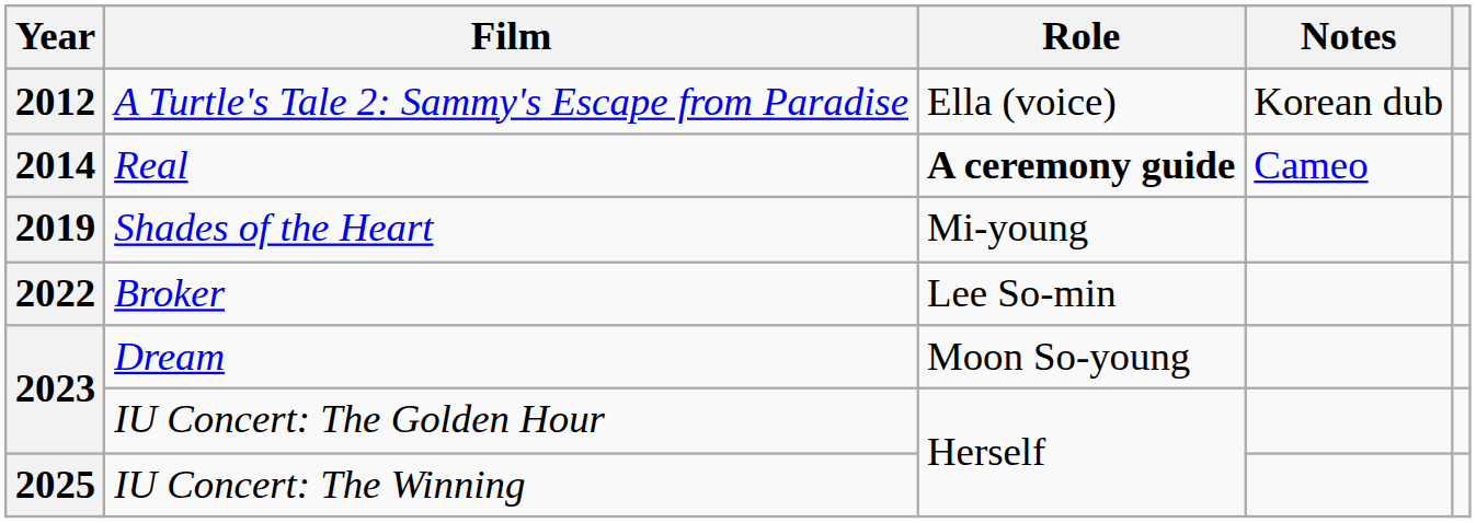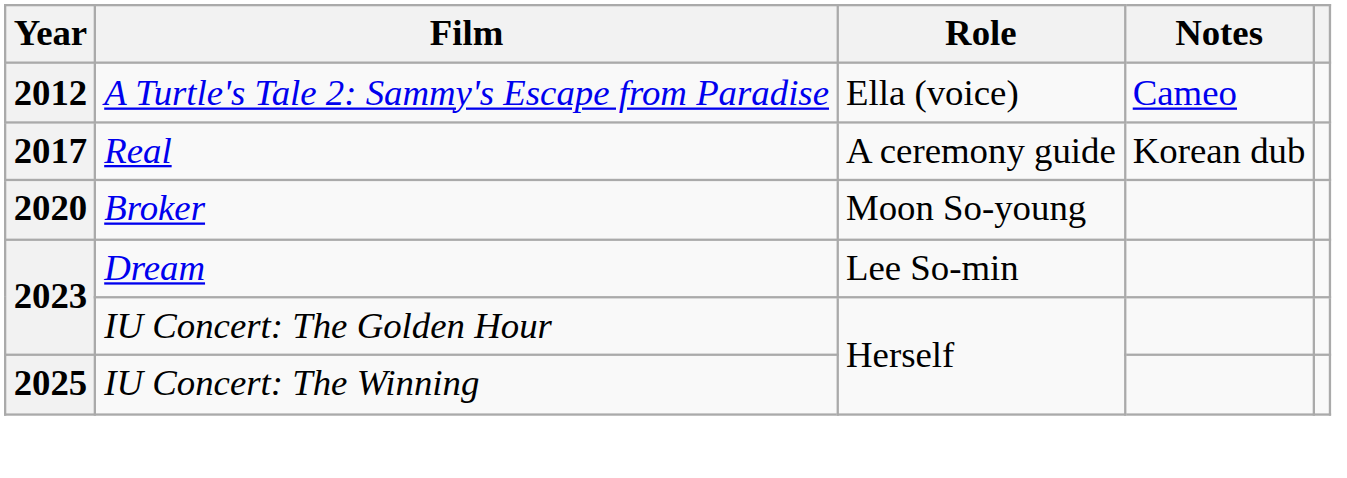 <table class="wikitable plainrowheaders sortable">
 <tr>
 <th scope="col">Year</th>
 <th scope="col">Film</th>
 <th scope="col">Role</th>
 <th scope="col" class="unsortable">Notes</th>
 <th scope="col" class="unsortable"></th>
 </tr>
 <tr>
 <th scope="row">2012</th>
 <td><em><a href='#'>A Turtle's Tale 2: Sammy's Escape from Paradise</a></em></td>
 <td>Ella (voice)</td>
+<td><a href='#'>Cameo</a></td>
+<td style="text-align:center"></td>
+</tr>
+<tr>
+<th scope="row">2017</th>
+<td><em><a href='#'>Real</a></em></td>
+<td>A ceremony guide</td>
 <td>Korean dub</td>
 <td style="text-align:center"></td>
 </tr>
 <tr>
-<th scope="row">2014</th>
-<td><em><a href='#'>Real</a></em></td>
-<td><strong>A ceremony guide</strong></td>
-<td><a href='#'>Cameo</a></td>
-<td style="text-align:center"></td>
-</tr>
-<tr>
-<th scope="row">2019</th>
-<td><em><a href='#'>Shades of the Heart</a></em></td>
-<td>Mi-young</td>
-<td></td>
-<td style="text-align:center"></td>
-</tr>
-<tr>
-<th scope="row">2022</th>
+<th scope="row">2020</th>
 <td><em><a href='#'>Broker</a></em></td>
-<td>Lee So-min</td>
+<td>Moon So-young</td>
 <td></td>
 <td style="text-align:center"></td>
 </tr>
 <tr>
 <th scope="row" rowspan="2">2023</th>
 <td><em><a href='#'>Dream</a></em></td>
-<td>Moon So-young</td>
+<td>Lee So-min</td>
 <td></td>
 <td style="text-align:center"></td>
 </tr>
 <tr>
 <td><em>IU Concert: The Golden Hour</em></td>
 <td rowspan="2">Herself</td>
 <td></td>
 <td style="text-align:center"></td>
 </tr>
 <tr>
 <th scope="row">2025</th>
 <td><em>IU Concert: The Winning</em></td>
 <td></td>
 <td style="text-align:center"></td>
 </tr>
 </table>
